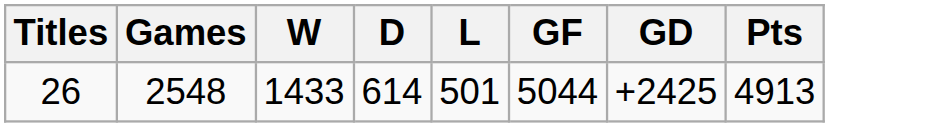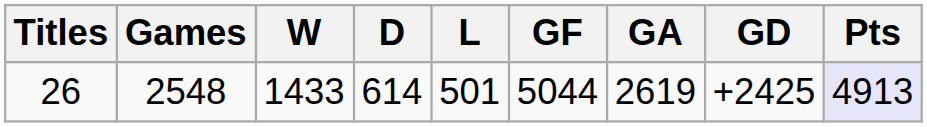 <table class="wikitable" style="text-align: center">
 <tr>
 <th scope="col">Titles</th>
 <th scope="col">Games</th>
 <th scope="col">W</th>
 <th scope="col">D</th>
 <th scope="col">L</th>
 <th scope="col">GF</th>
+<th scope="col">GA</th>
 <th scope="col">GD</th>
 <th scope="col">Pts</th>
 </tr>
 <tr>
 <td>26</td>
 <td>2548</td>
 <td>1433</td>
 <td>614</td>
 <td>501</td>
 <td>5044</td>
+<td>2619</td>
 <td>+2425</td>
-<td>4913</td>
+<td style="background: lavender;">4913</td>
 </tr>
 </table>
